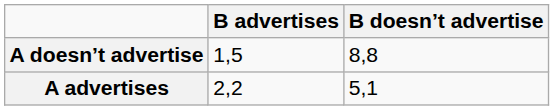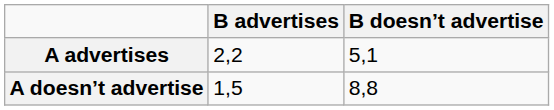 <table class="wikitable defaultcenter">
 <tr>
 <td></td>
 <th>B advertises</th>
 <th>B doesn’t advertise</th>
 </tr>
 <tr>
+<th>A advertises</th>
+<td>2,2</td>
+<td>5,1</td>
+</tr>
+<tr>
 <th>A doesn’t advertise</th>
 <td>1,5</td>
 <td>8,8</td>
 </tr>
-<tr>
-<th>A advertises</th>
-<td>2,2</td>
-<td>5,1</td>
-</tr>
 </table>
